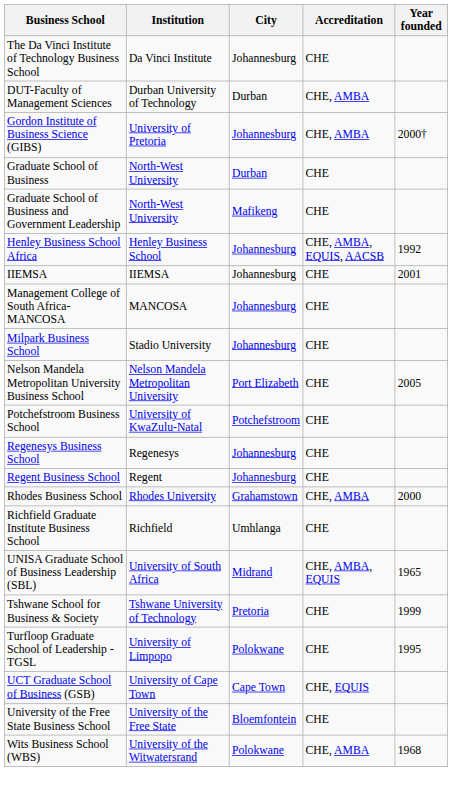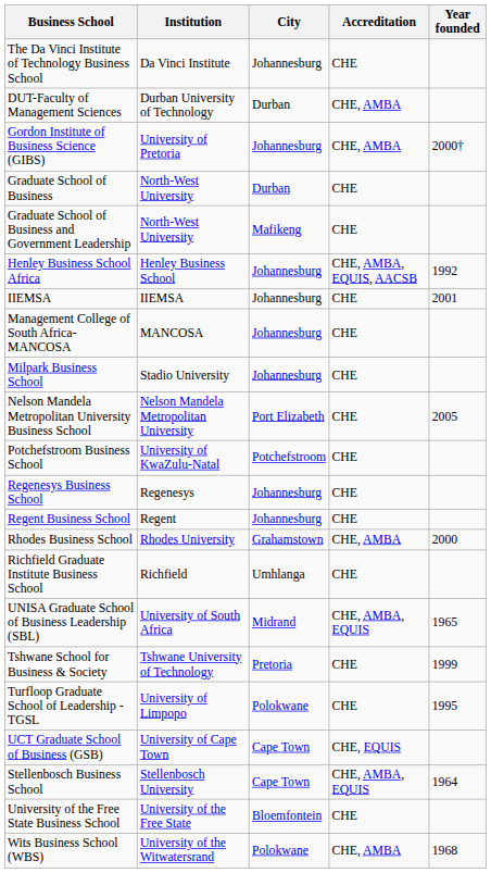 <table class="wikitable sortable" style="text-align: centre;">
 <tr>
 <th>Business School</th>
 <th>Institution</th>
 <th>City</th>
 <th>Accreditation</th>
 <th>Year founded</th>
 </tr>
 <tr>
 <td>The Da Vinci Institute of Technology Business School</td>
 <td>Da Vinci Institute</td>
 <td>Johannesburg</td>
 <td>CHE</td>
 <td></td>
 </tr>
 <tr>
 <td>DUT-Faculty of Management Sciences</td>
 <td>Durban University of Technology</td>
 <td>Durban</td>
 <td>CHE, <a href='#'>AMBA</a></td>
 <td></td>
 </tr>
 <tr>
 <td><a href='#'>Gordon Institute of Business Science</a> (GIBS)</td>
 <td><a href='#'>University of Pretoria</a></td>
 <td><a href='#'>Johannesburg</a></td>
 <td>CHE, <a href='#'>AMBA</a></td>
 <td>2000†</td>
 </tr>
 <tr>
 <td>Graduate School of Business</td>
 <td><a href='#'>North-West University</a></td>
 <td><a href='#'>Durban</a></td>
 <td>CHE</td>
 <td></td>
 </tr>
 <tr>
 <td>Graduate School of Business and Government Leadership</td>
 <td><a href='#'>North-West University</a></td>
 <td><a href='#'>Mafikeng</a></td>
 <td>CHE</td>
 <td></td>
 </tr>
 <tr>
 <td><a href='#'>Henley Business School Africa</a></td>
 <td><a href='#'>Henley Business School</a></td>
 <td><a href='#'>Johannesburg</a></td>
 <td>CHE, <a href='#'>AMBA</a>, <a href='#'>EQUIS</a>, <a href='#'>AACSB</a></td>
 <td>1992</td>
 </tr>
 <tr>
 <td>IIEMSA</td>
 <td>IIEMSA</td>
 <td>Johannesburg</td>
 <td>CHE</td>
 <td>2001</td>
 </tr>
 <tr>
 <td>Management College of South Africa- MANCOSA</td>
 <td>MANCOSA</td>
 <td><a href='#'>Johannesburg</a></td>
 <td>CHE</td>
 <td></td>
 </tr>
 <tr>
 <td><a href='#'>Milpark Business School</a></td>
 <td>Stadio University</td>
 <td><a href='#'>Johannesburg</a></td>
 <td>CHE</td>
 <td></td>
 </tr>
 <tr>
 <td>Nelson Mandela Metropolitan University Business School</td>
 <td><a href='#'>Nelson Mandela Metropolitan University</a></td>
 <td><a href='#'>Port Elizabeth</a></td>
 <td>CHE</td>
 <td>2005</td>
 </tr>
 <tr>
 <td>Potchefstroom Business School</td>
 <td><a href='#'>University of KwaZulu-Natal</a></td>
 <td><a href='#'>Potchefstroom</a></td>
 <td>CHE</td>
 <td></td>
 </tr>
 <tr>
 <td><a href='#'>Regenesys Business School</a></td>
 <td>Regenesys</td>
 <td><a href='#'>Johannesburg</a></td>
 <td>CHE</td>
 <td></td>
 </tr>
 <tr>
 <td><a href='#'>Regent Business School</a></td>
 <td>Regent</td>
 <td><a href='#'>Johannesburg</a></td>
 <td>CHE</td>
 <td></td>
 </tr>
 <tr>
 <td>Rhodes Business School</td>
 <td><a href='#'>Rhodes University</a></td>
 <td><a href='#'>Grahamstown</a></td>
 <td>CHE, <a href='#'>AMBA</a></td>
 <td>2000</td>
 </tr>
 <tr>
 <td>Richfield Graduate Institute Business School</td>
 <td>Richfield</td>
 <td>Umhlanga</td>
 <td>CHE</td>
 <td></td>
 </tr>
 <tr>
 <td>UNISA Graduate School of Business Leadership (SBL)</td>
 <td><a href='#'>University of South Africa</a></td>
 <td><a href='#'>Midrand</a></td>
 <td>CHE, <a href='#'>AMBA</a>, <a href='#'>EQUIS</a></td>
 <td>1965</td>
 </tr>
 <tr>
 <td>Tshwane School for Business & Society</td>
 <td><a href='#'>Tshwane University of Technology</a></td>
 <td><a href='#'>Pretoria</a></td>
 <td>CHE</td>
 <td>1999</td>
 </tr>
 <tr>
 <td>Turfloop Graduate School of Leadership - TGSL</td>
 <td><a href='#'>University of Limpopo</a></td>
 <td><a href='#'>Polokwane</a></td>
 <td>CHE</td>
 <td>1995</td>
 </tr>
 <tr>
 <td><a href='#'>UCT Graduate School of Business</a> (GSB)</td>
 <td><a href='#'>University of Cape Town</a></td>
 <td><a href='#'>Cape Town</a></td>
 <td>CHE, <a href='#'>EQUIS</a></td>
 <td></td>
 </tr>
 <tr>
+<td>Stellenbosch Business School</td>
+<td><a href='#'>Stellenbosch University</a></td>
+<td><a href='#'>Cape Town</a></td>
+<td>CHE, <a href='#'>AMBA</a>, <a href='#'>EQUIS</a></td>
+<td>1964</td>
+</tr>
+<tr>
 <td>University of the Free State Business School</td>
 <td><a href='#'>University of the Free State</a></td>
 <td><a href='#'>Bloemfontein</a></td>
 <td>CHE</td>
 <td></td>
 </tr>
 <tr>
 <td>Wits Business School (WBS)</td>
 <td><a href='#'>University of the Witwatersrand</a></td>
 <td><a href='#'>Polokwane</a></td>
 <td>CHE, <a href='#'>AMBA</a></td>
 <td>1968</td>
 </tr>
 </table>
